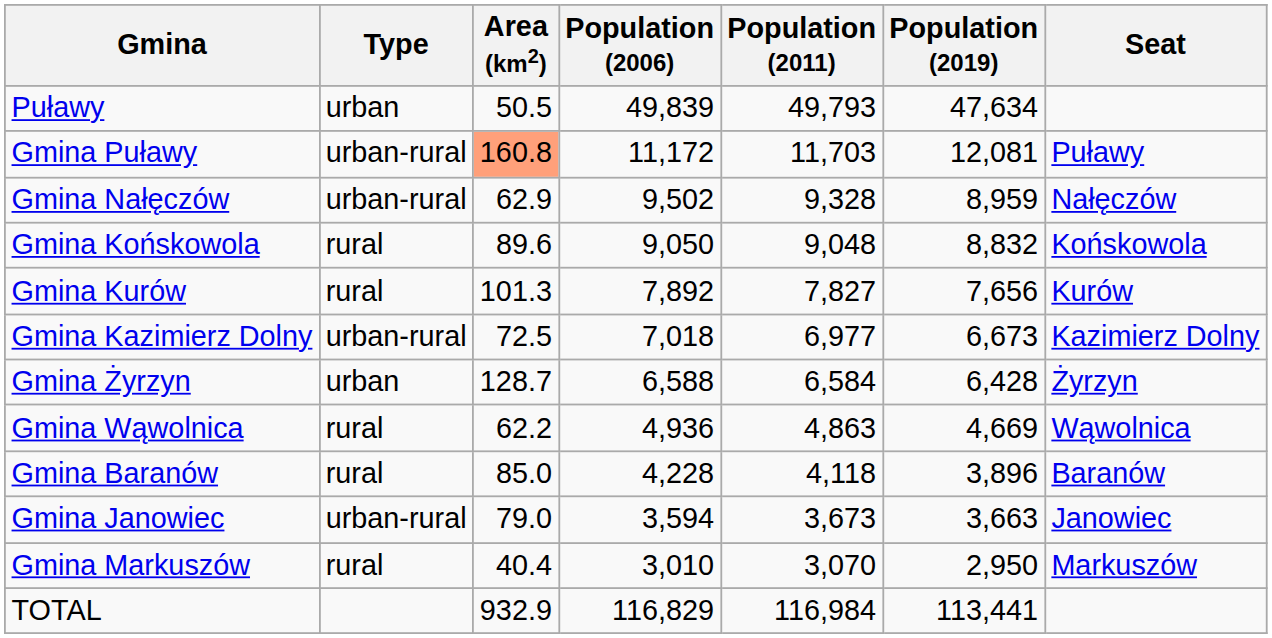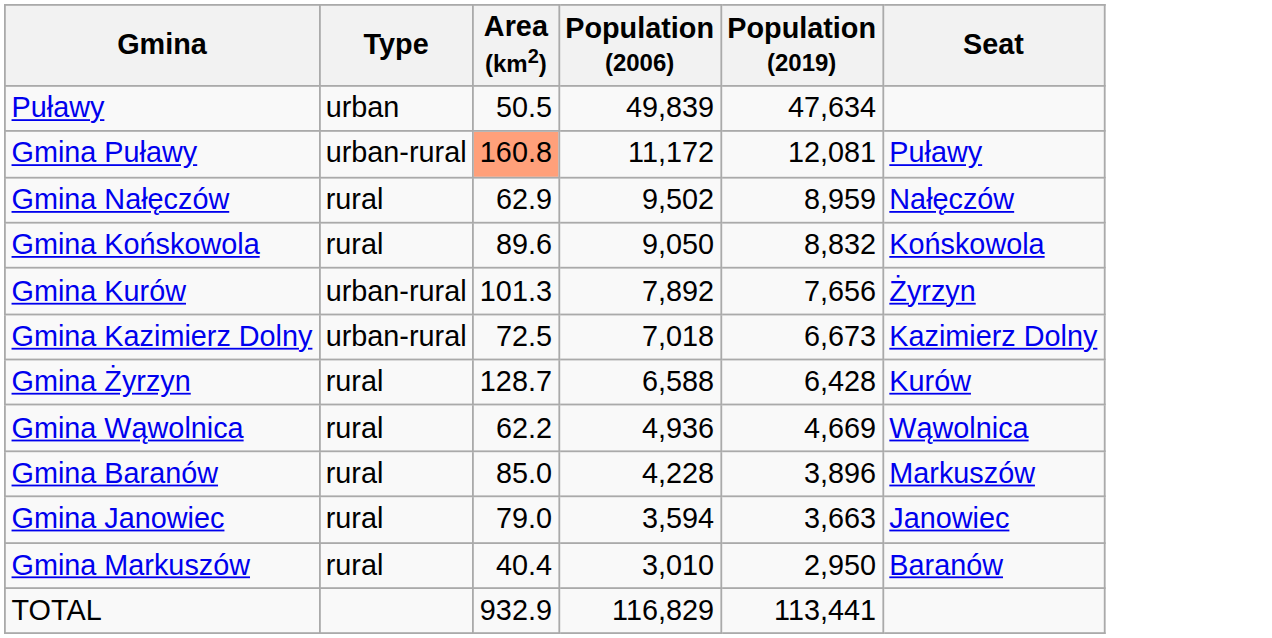 <table class="wikitable">
 <tr>
 <th>Gmina</th>
 <th>Type</th>
 <th>Area<br><small>(km<sup>2</sup>)</small></th>
 <th>Population<br><small>(2006)</small></th>
-<th>Population<br><small>(2011)</small></th>
 <th>Population<br><small>(2019)</small></th>
 <th>Seat</th>
 </tr>
 <tr>
 <td><a href='#'>Puławy</a></td>
 <td>urban</td>
 <td style="text-align:right;">50.5</td>
 <td style="text-align:right;">49,839</td>
-<td style="text-align:right;">49,793</td>
 <td style="text-align:right;">47,634</td>
 <td> </td>
 </tr>
 <tr>
 <td><a href='#'>Gmina Puławy</a></td>
 <td>urban-rural</td>
 <td style="background: lightsalmon; text-align:right;">160.8</td>
 <td style="text-align:right;">11,172</td>
-<td style="text-align:right;">11,703</td>
 <td style="text-align:right;">12,081</td>
 <td><a href='#'>Puławy</a></td>
 </tr>
 <tr>
 <td><a href='#'>Gmina Nałęczów</a></td>
-<td>urban-rural</td>
+<td>rural</td>
 <td style="text-align:right;">62.9</td>
 <td style="text-align:right;">9,502</td>
-<td style="text-align:right;">9,328</td>
 <td style="text-align:right;">8,959</td>
 <td><a href='#'>Nałęczów</a></td>
 </tr>
 <tr>
 <td><a href='#'>Gmina Końskowola</a></td>
 <td>rural</td>
 <td style="text-align:right;">89.6</td>
 <td style="text-align:right;">9,050</td>
-<td style="text-align:right;">9,048</td>
 <td style="text-align:right;">8,832</td>
 <td><a href='#'>Końskowola</a></td>
 </tr>
 <tr>
 <td><a href='#'>Gmina Kurów</a></td>
-<td>rural</td>
+<td>urban-rural</td>
 <td style="text-align:right;">101.3</td>
 <td style="text-align:right;">7,892</td>
-<td style="text-align:right;">7,827</td>
 <td style="text-align:right;">7,656</td>
-<td><a href='#'>Kurów</a></td>
+<td><a href='#'>Żyrzyn</a></td>
 </tr>
 <tr>
 <td><a href='#'>Gmina Kazimierz Dolny</a></td>
 <td>urban-rural</td>
 <td style="text-align:right;">72.5</td>
 <td style="text-align:right;">7,018</td>
-<td style="text-align:right;">6,977</td>
 <td style="text-align:right;">6,673</td>
 <td><a href='#'>Kazimierz Dolny</a></td>
 </tr>
 <tr>
 <td><a href='#'>Gmina Żyrzyn</a></td>
-<td>urban</td>
+<td>rural</td>
 <td style="text-align:right;">128.7</td>
 <td style="text-align:right;">6,588</td>
-<td style="text-align:right;">6,584</td>
 <td style="text-align:right;">6,428</td>
-<td><a href='#'>Żyrzyn</a></td>
+<td><a href='#'>Kurów</a></td>
 </tr>
 <tr>
 <td><a href='#'>Gmina Wąwolnica</a></td>
 <td>rural</td>
 <td style="text-align:right;">62.2</td>
 <td style="text-align:right;">4,936</td>
-<td style="text-align:right;">4,863</td>
 <td style="text-align:right;">4,669</td>
 <td><a href='#'>Wąwolnica</a></td>
 </tr>
 <tr>
 <td><a href='#'>Gmina Baranów</a></td>
 <td>rural</td>
 <td style="text-align:right;">85.0</td>
 <td style="text-align:right;">4,228</td>
-<td style="text-align:right;">4,118</td>
 <td style="text-align:right;">3,896</td>
-<td><a href='#'>Baranów</a></td>
+<td><a href='#'>Markuszów</a></td>
 </tr>
 <tr>
 <td><a href='#'>Gmina Janowiec</a></td>
-<td>urban-rural</td>
+<td>rural</td>
 <td style="text-align:right;">79.0</td>
 <td style="text-align:right;">3,594</td>
-<td style="text-align:right;">3,673</td>
 <td style="text-align:right;">3,663</td>
 <td><a href='#'>Janowiec</a></td>
 </tr>
 <tr>
 <td><a href='#'>Gmina Markuszów</a></td>
 <td>rural</td>
 <td style="text-align:right;">40.4</td>
 <td style="text-align:right;">3,010</td>
-<td style="text-align:right;">3,070</td>
 <td style="text-align:right;">2,950</td>
-<td><a href='#'>Markuszów</a></td>
+<td><a href='#'>Baranów</a></td>
 </tr>
 <tr>
 <td>TOTAL</td>
 <td></td>
 <td style="text-align:right;">932.9</td>
 <td style="text-align:right;">116,829</td>
-<td style="text-align:right;">116,984</td>
 <td style="text-align:right;">113,441</td>
 <td></td>
 </tr>
 </table>
